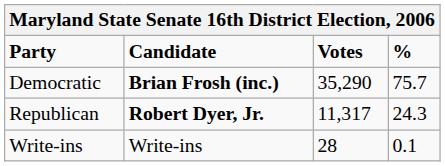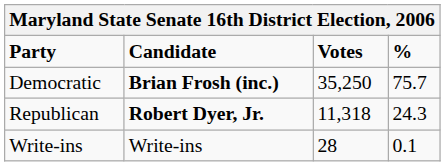 <table class="wikitable">
 <tr>
 <th colspan="4">Maryland State Senate 16th District Election, 2006</th>
 </tr>
 <tr>
 <td><strong>Party</strong></td>
 <td><strong>Candidate</strong></td>
 <td><strong>Votes</strong></td>
 <td><strong>%</strong></td>
 </tr>
 <tr>
 <td>Democratic</td>
 <td><strong>Brian Frosh (inc.)</strong></td>
-<td>35,290</td>
+<td>35,250</td>
 <td>75.7</td>
 </tr>
 <tr>
 <td>Republican</td>
 <td><strong>Robert Dyer, Jr.</strong></td>
-<td>11,317</td>
+<td>11,318</td>
 <td>24.3</td>
 </tr>
 <tr>
 <td>Write-ins</td>
 <td>Write-ins</td>
 <td>28</td>
 <td>0.1</td>
 </tr>
 </table>
